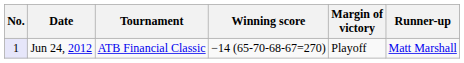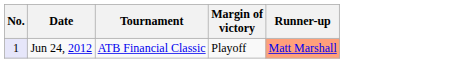 <table class="wikitable" style="font-size:95%;">
 <tr>
 <th>No.</th>
 <th>Date</th>
 <th>Tournament</th>
-<th>Winning score</th>
 <th>Margin of<br>victory</th>
 <th>Runner-up</th>
 </tr>
 <tr>
 <td align=center style="background: lavender;">1</td>
 <td align=right>Jun 24, <a href='#'>2012</a></td>
 <td><a href='#'>ATB Financial Classic</a></td>
-<td>−14 (65-70-68-67=270)</td>
 <td>Playoff</td>
-<td> <a href='#'>Matt Marshall</a></td>
+<td style="background: lightsalmon;"> <a href='#'>Matt Marshall</a></td>
 </tr>
 </table>
